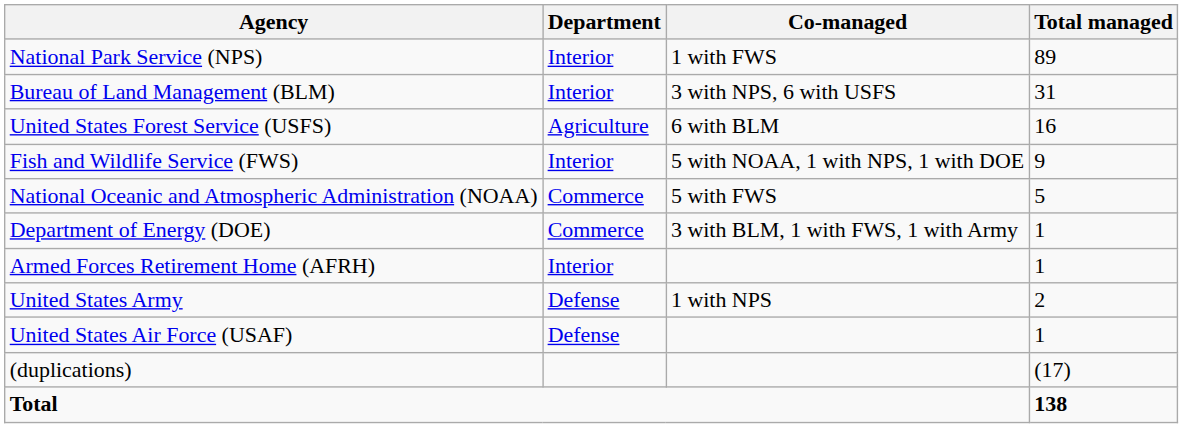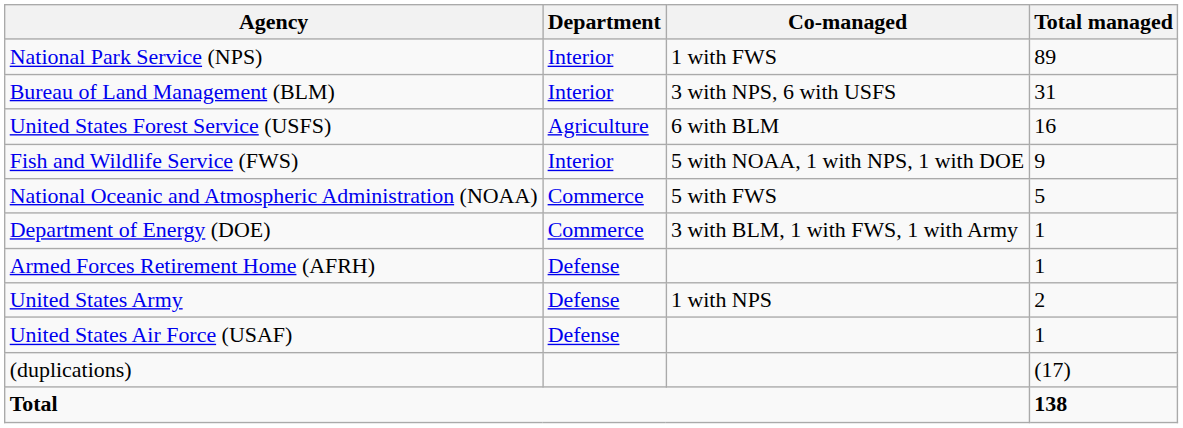 <table class="wikitable sortable">
 <tr>
 <th>Agency</th>
 <th>Department</th>
 <th>Co-managed</th>
 <th>Total managed</th>
 </tr>
 <tr>
 <td><a href='#'>National Park Service</a> (NPS)</td>
 <td><a href='#'>Interior</a></td>
 <td>1 with FWS</td>
 <td>89</td>
 </tr>
 <tr>
 <td><a href='#'>Bureau of Land Management</a> (BLM)</td>
 <td><a href='#'>Interior</a></td>
 <td>3 with NPS, 6 with USFS</td>
 <td>31</td>
 </tr>
 <tr>
 <td><a href='#'>United States Forest Service</a> (USFS)</td>
 <td><a href='#'>Agriculture</a></td>
 <td>6 with BLM</td>
 <td>16</td>
 </tr>
 <tr>
 <td><a href='#'>Fish and Wildlife Service</a> (FWS)</td>
 <td><a href='#'>Interior</a></td>
 <td>5 with NOAA, 1 with NPS, 1 with DOE</td>
 <td>9</td>
 </tr>
 <tr>
 <td><a href='#'>National Oceanic and Atmospheric Administration</a> (NOAA)</td>
 <td><a href='#'>Commerce</a></td>
 <td>5 with FWS</td>
 <td>5</td>
 </tr>
 <tr>
 <td><a href='#'>Department of Energy</a> (DOE)</td>
 <td><a href='#'>Commerce</a></td>
 <td>3 with BLM, 1 with FWS, 1 with Army</td>
 <td>1</td>
 </tr>
 <tr>
 <td><a href='#'>Armed Forces Retirement Home</a> (AFRH)</td>
-<td><a href='#'>Interior</a></td>
+<td><a href='#'>Defense</a></td>
 <td></td>
 <td>1</td>
 </tr>
 <tr>
 <td><a href='#'>United States Army</a></td>
 <td><a href='#'>Defense</a></td>
 <td>1 with NPS</td>
 <td>2</td>
 </tr>
 <tr>
 <td><a href='#'>United States Air Force</a> (USAF)</td>
 <td><a href='#'>Defense</a></td>
 <td></td>
 <td>1</td>
 </tr>
 <tr>
 <td>(duplications)</td>
 <td></td>
 <td></td>
 <td>(17)</td>
 </tr>
 <tr class=sortbottom>
 <td colspan=3><strong>Total</strong></td>
 <td><strong>138</strong></td>
 </tr>
 </table>
